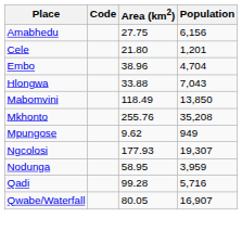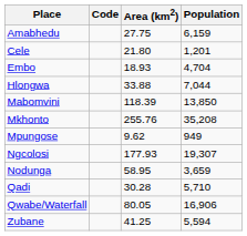 <table class="wikitable sortable">
 <tr>
 <th>Place</th>
 <th>Code</th>
 <th>Area (km<sup>2</sup>)</th>
 <th>Population</th>
 </tr>
 <tr>
 <td><a href='#'>Amabhedu</a></td>
 <td></td>
 <td>27.75</td>
-<td>6,156</td>
+<td>6,159</td>
 </tr>
 <tr>
 <td><a href='#'>Cele</a></td>
 <td></td>
 <td>21.80</td>
 <td>1,201</td>
 </tr>
 <tr>
 <td><a href='#'>Embo</a></td>
 <td></td>
-<td>38.96</td>
+<td>18.93</td>
 <td>4,704</td>
 </tr>
 <tr>
 <td><a href='#'>Hlongwa</a></td>
 <td></td>
 <td>33.88</td>
-<td>7,043</td>
+<td>7,044</td>
 </tr>
 <tr>
 <td><a href='#'>Mabomvini</a></td>
 <td></td>
-<td>118.49</td>
+<td>118.39</td>
 <td>13,850</td>
 </tr>
 <tr>
 <td><a href='#'>Mkhonto</a></td>
 <td></td>
 <td>255.76</td>
 <td>35,208</td>
 </tr>
 <tr>
 <td><a href='#'>Mpungose</a></td>
 <td></td>
 <td>9.62</td>
 <td>949</td>
 </tr>
 <tr>
 <td><a href='#'>Ngcolosi</a></td>
 <td></td>
 <td>177.93</td>
 <td>19,307</td>
 </tr>
 <tr>
 <td><a href='#'>Nodunga</a></td>
 <td></td>
 <td>58.95</td>
-<td>3,959</td>
+<td>3,659</td>
 </tr>
 <tr>
 <td><a href='#'>Qadi</a></td>
 <td></td>
-<td>99.28</td>
-<td>5,716</td>
+<td>30.28</td>
+<td>5,710</td>
 </tr>
 <tr>
 <td><a href='#'>Qwabe/Waterfall</a></td>
 <td></td>
 <td>80.05</td>
-<td>16,907</td>
+<td>16,906</td>
+</tr>
+<tr>
+<td><a href='#'>Zubane</a></td>
+<td></td>
+<td>41.25</td>
+<td>5,594</td>
 </tr>
 </table>
